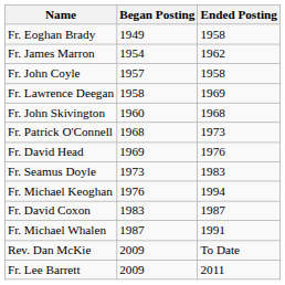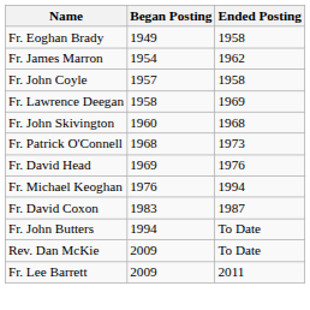 <table class="wikitable">
 <tr>
 <th>Name</th>
 <th>Began Posting</th>
 <th>Ended Posting</th>
 </tr>
 <tr>
 <td>Fr. Eoghan Brady</td>
 <td>1949</td>
 <td>1958</td>
 </tr>
 <tr>
 <td>Fr. James Marron</td>
 <td>1954</td>
 <td>1962</td>
 </tr>
 <tr>
 <td>Fr. John Coyle</td>
 <td>1957</td>
 <td>1958</td>
 </tr>
 <tr>
 <td>Fr. Lawrence Deegan</td>
 <td>1958</td>
 <td>1969</td>
 </tr>
 <tr>
 <td>Fr. John Skivington</td>
 <td>1960</td>
 <td>1968</td>
 </tr>
 <tr>
 <td>Fr. Patrick O'Connell</td>
 <td>1968</td>
 <td>1973</td>
 </tr>
 <tr>
 <td>Fr. David Head</td>
 <td>1969</td>
 <td>1976</td>
 </tr>
 <tr>
-<td>Fr. Seamus Doyle</td>
-<td>1973</td>
-<td>1983</td>
-</tr>
-<tr>
 <td>Fr. Michael Keoghan</td>
 <td>1976</td>
 <td>1994</td>
 </tr>
 <tr>
 <td>Fr. David Coxon</td>
 <td>1983</td>
 <td>1987</td>
 </tr>
 <tr>
-<td>Fr. Michael Whalen</td>
-<td>1987</td>
-<td>1991</td>
+<td>Fr. John Butters</td>
+<td>1994</td>
+<td>To Date</td>
 </tr>
 <tr>
 <td>Rev. Dan McKie</td>
 <td>2009</td>
 <td>To Date</td>
 </tr>
 <tr>
 <td>Fr. Lee Barrett</td>
 <td>2009</td>
 <td>2011</td>
 </tr>
 </table>
